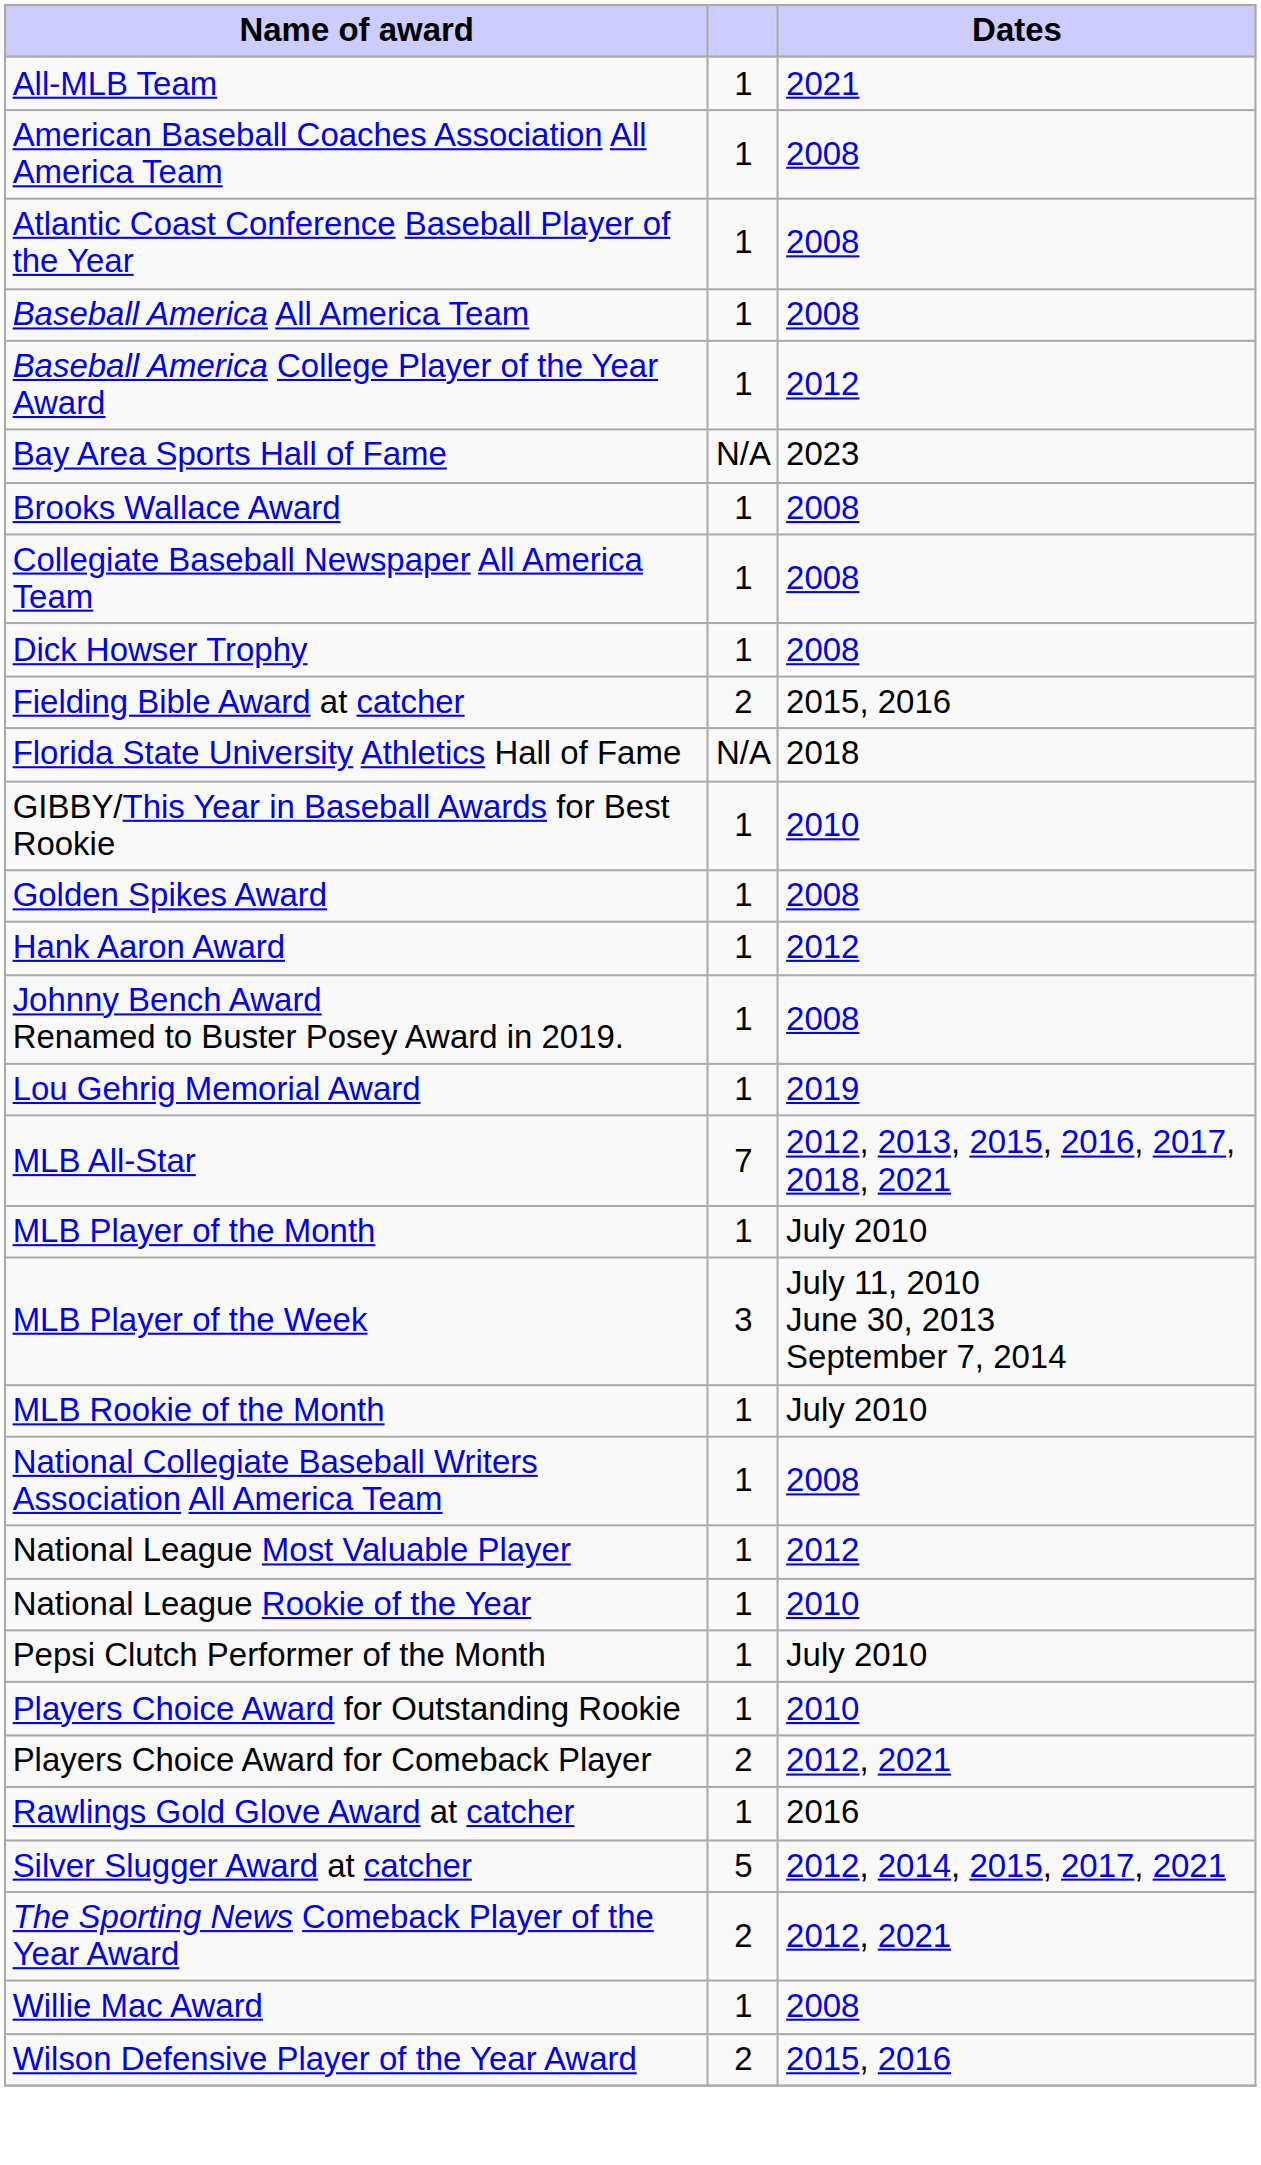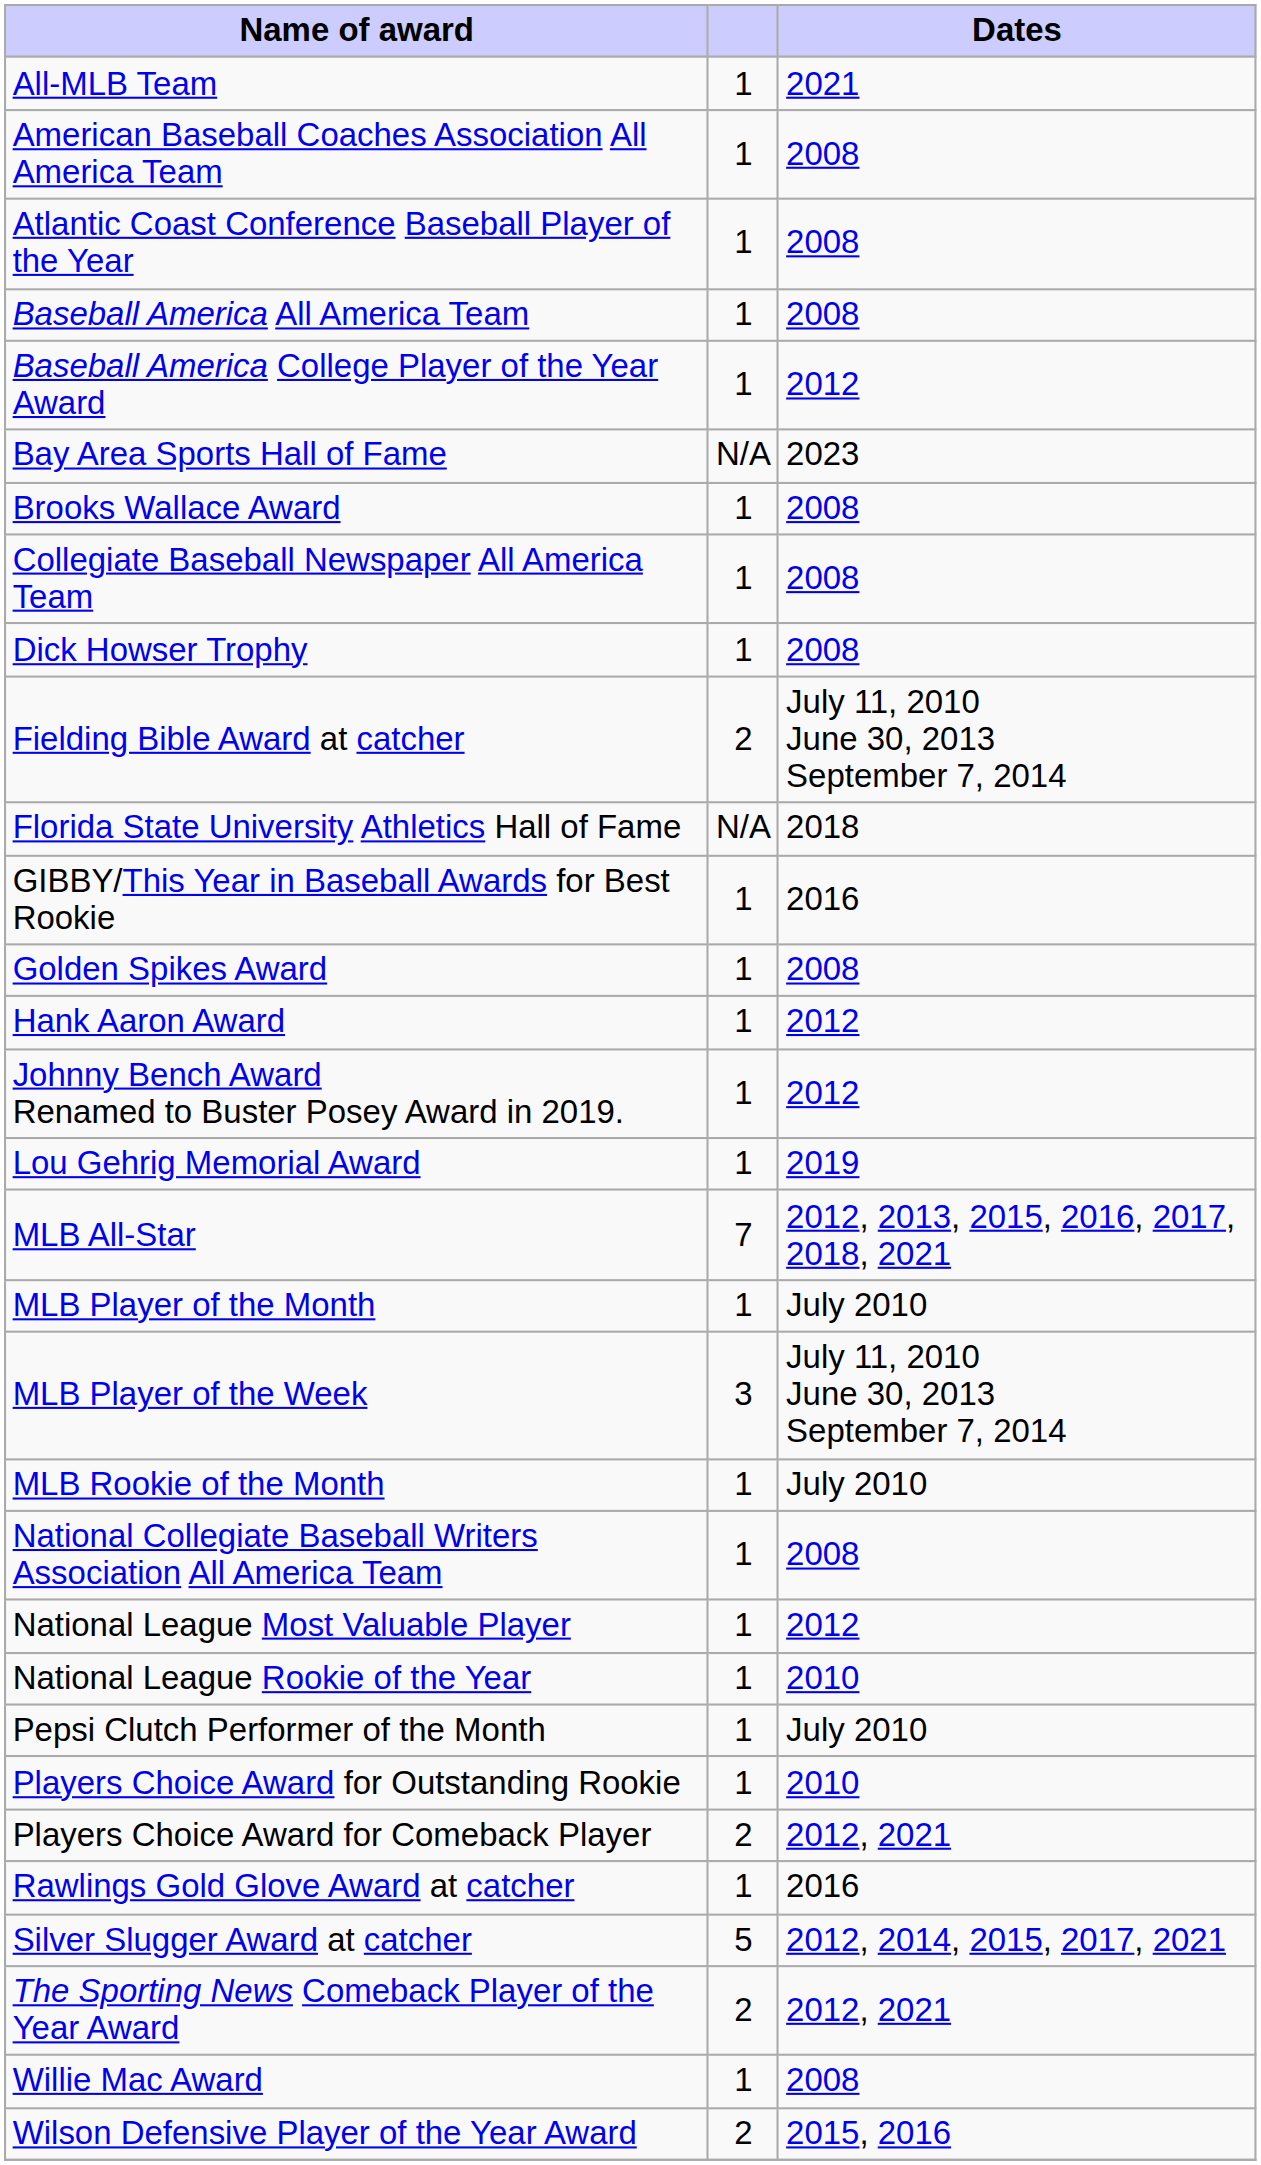 <table class="wikitable">
 <tr>
 <th style="background:#ccf;">Name of award</th>
 <th style="background:#ccf;"></th>
 <th style="background:#ccf;">Dates</th>
 </tr>
 <tr>
 <td><a href='#'>All-MLB Team</a></td>
 <td style="text-align:center;">1</td>
 <td><a href='#'>2021</a></td>
 </tr>
 <tr>
 <td><a href='#'>American Baseball Coaches Association</a> <a href='#'>All America Team</a></td>
 <td style="text-align:center;">1</td>
 <td><a href='#'>2008</a></td>
 </tr>
 <tr>
 <td><a href='#'>Atlantic Coast Conference</a> <a href='#'>Baseball Player of the Year</a></td>
 <td style="text-align:center;">1</td>
 <td><a href='#'>2008</a></td>
 </tr>
 <tr>
 <td><em><a href='#'>Baseball America</a></em> <a href='#'>All America Team</a></td>
 <td style="text-align:center;">1</td>
 <td><a href='#'>2008</a></td>
 </tr>
 <tr>
 <td><em><a href='#'>Baseball America</a></em> <a href='#'>College Player of the Year Award</a></td>
 <td style="text-align:center;">1</td>
 <td><a href='#'>2012</a></td>
 </tr>
 <tr>
 <td><a href='#'>Bay Area Sports Hall of Fame</a></td>
 <td style="text-align:center;">N/A</td>
 <td>2023</td>
 </tr>
 <tr>
 <td><a href='#'>Brooks Wallace Award</a></td>
 <td style="text-align:center;">1</td>
 <td><a href='#'>2008</a></td>
 </tr>
 <tr>
 <td><a href='#'>Collegiate Baseball Newspaper</a> <a href='#'>All America Team</a></td>
 <td style="text-align:center;">1</td>
 <td><a href='#'>2008</a></td>
 </tr>
 <tr>
 <td><a href='#'>Dick Howser Trophy</a></td>
 <td style="text-align:center;">1</td>
 <td><a href='#'>2008</a></td>
 </tr>
 <tr>
 <td><a href='#'>Fielding Bible Award</a> at <a href='#'>catcher</a></td>
 <td style="text-align:center;">2</td>
-<td>2015, 2016</td>
+<td>July 11, 2010<br> June 30, 2013<br> September 7, 2014</td>
 </tr>
 <tr>
 <td><a href='#'>Florida State University</a> <a href='#'>Athletics</a> Hall of Fame</td>
 <td style="text-align:center;">N/A</td>
 <td>2018</td>
 </tr>
 <tr>
 <td>GIBBY/<a href='#'>This Year in Baseball Awards</a> for Best Rookie</td>
 <td style="text-align:center;">1</td>
-<td><a href='#'>2010</a></td>
+<td>2016</td>
 </tr>
 <tr>
 <td><a href='#'>Golden Spikes Award</a></td>
 <td style="text-align:center;">1</td>
 <td><a href='#'>2008</a></td>
 </tr>
 <tr>
 <td><a href='#'>Hank Aaron Award</a></td>
 <td style="text-align:center;">1</td>
 <td><a href='#'>2012</a></td>
 </tr>
 <tr>
 <td><a href='#'>Johnny Bench Award</a><br>Renamed to Buster Posey Award in 2019.</td>
 <td style="text-align:center;">1</td>
-<td><a href='#'>2008</a></td>
+<td><a href='#'>2012</a></td>
 </tr>
 <tr>
 <td><a href='#'>Lou Gehrig Memorial Award</a></td>
 <td style="text-align:center;">1</td>
 <td><a href='#'>2019</a></td>
 </tr>
 <tr>
 <td><a href='#'>MLB All-Star</a></td>
 <td style="text-align:center;">7</td>
 <td><a href='#'>2012</a>, <a href='#'>2013</a>, <a href='#'>2015</a>, <a href='#'>2016</a>, <a href='#'>2017</a>, <a href='#'>2018</a>, <a href='#'>2021</a></td>
 </tr>
 <tr>
 <td><a href='#'>MLB Player of the Month</a></td>
 <td style="text-align:center;">1</td>
 <td>July 2010</td>
 </tr>
 <tr>
 <td><a href='#'>MLB Player of the Week</a></td>
 <td style="text-align:center;">3</td>
 <td>July 11, 2010<br> June 30, 2013<br> September 7, 2014</td>
 </tr>
 <tr>
 <td><a href='#'>MLB Rookie of the Month</a></td>
 <td style="text-align:center;">1</td>
 <td>July 2010</td>
 </tr>
 <tr>
 <td><a href='#'>National Collegiate Baseball Writers Association</a> <a href='#'>All America Team</a></td>
 <td style="text-align:center;">1</td>
 <td><a href='#'>2008</a></td>
 </tr>
 <tr>
 <td>National League <a href='#'>Most Valuable Player</a></td>
 <td style="text-align:center;">1</td>
 <td><a href='#'>2012</a></td>
 </tr>
 <tr>
 <td>National League <a href='#'>Rookie of the Year</a></td>
 <td style="text-align:center;">1</td>
 <td><a href='#'>2010</a></td>
 </tr>
 <tr>
 <td>Pepsi Clutch Performer of the Month</td>
 <td style="text-align:center;">1</td>
 <td>July 2010</td>
 </tr>
 <tr>
 <td><a href='#'>Players Choice Award</a> for Outstanding Rookie</td>
 <td style="text-align:center;">1</td>
 <td><a href='#'>2010</a></td>
 </tr>
 <tr>
 <td>Players Choice Award for Comeback Player</td>
 <td style="text-align:center;">2</td>
 <td><a href='#'>2012</a>, <a href='#'>2021</a></td>
 </tr>
 <tr>
 <td><a href='#'>Rawlings Gold Glove Award</a> at <a href='#'>catcher</a></td>
 <td style="text-align:center;">1</td>
 <td>2016</td>
 </tr>
 <tr>
 <td><a href='#'>Silver Slugger Award</a> at <a href='#'>catcher</a></td>
 <td style="text-align:center;">5</td>
 <td><a href='#'>2012</a>, <a href='#'>2014</a>, <a href='#'>2015</a>, <a href='#'>2017</a>, <a href='#'>2021</a></td>
 </tr>
 <tr>
 <td><em><a href='#'>The Sporting News</a></em> <a href='#'>Comeback Player of the Year Award</a></td>
 <td style="text-align:center;">2</td>
 <td><a href='#'>2012</a>, <a href='#'>2021</a></td>
 </tr>
 <tr>
 <td><a href='#'>Willie Mac Award</a></td>
 <td style="text-align:center;">1</td>
 <td><a href='#'>2008</a></td>
 </tr>
 <tr>
 <td><a href='#'>Wilson Defensive Player of the Year Award</a></td>
 <td style="text-align:center;">2</td>
 <td><a href='#'>2015</a>, <a href='#'>2016</a></td>
 </tr>
 <tr>
 </tr>
 </table>
